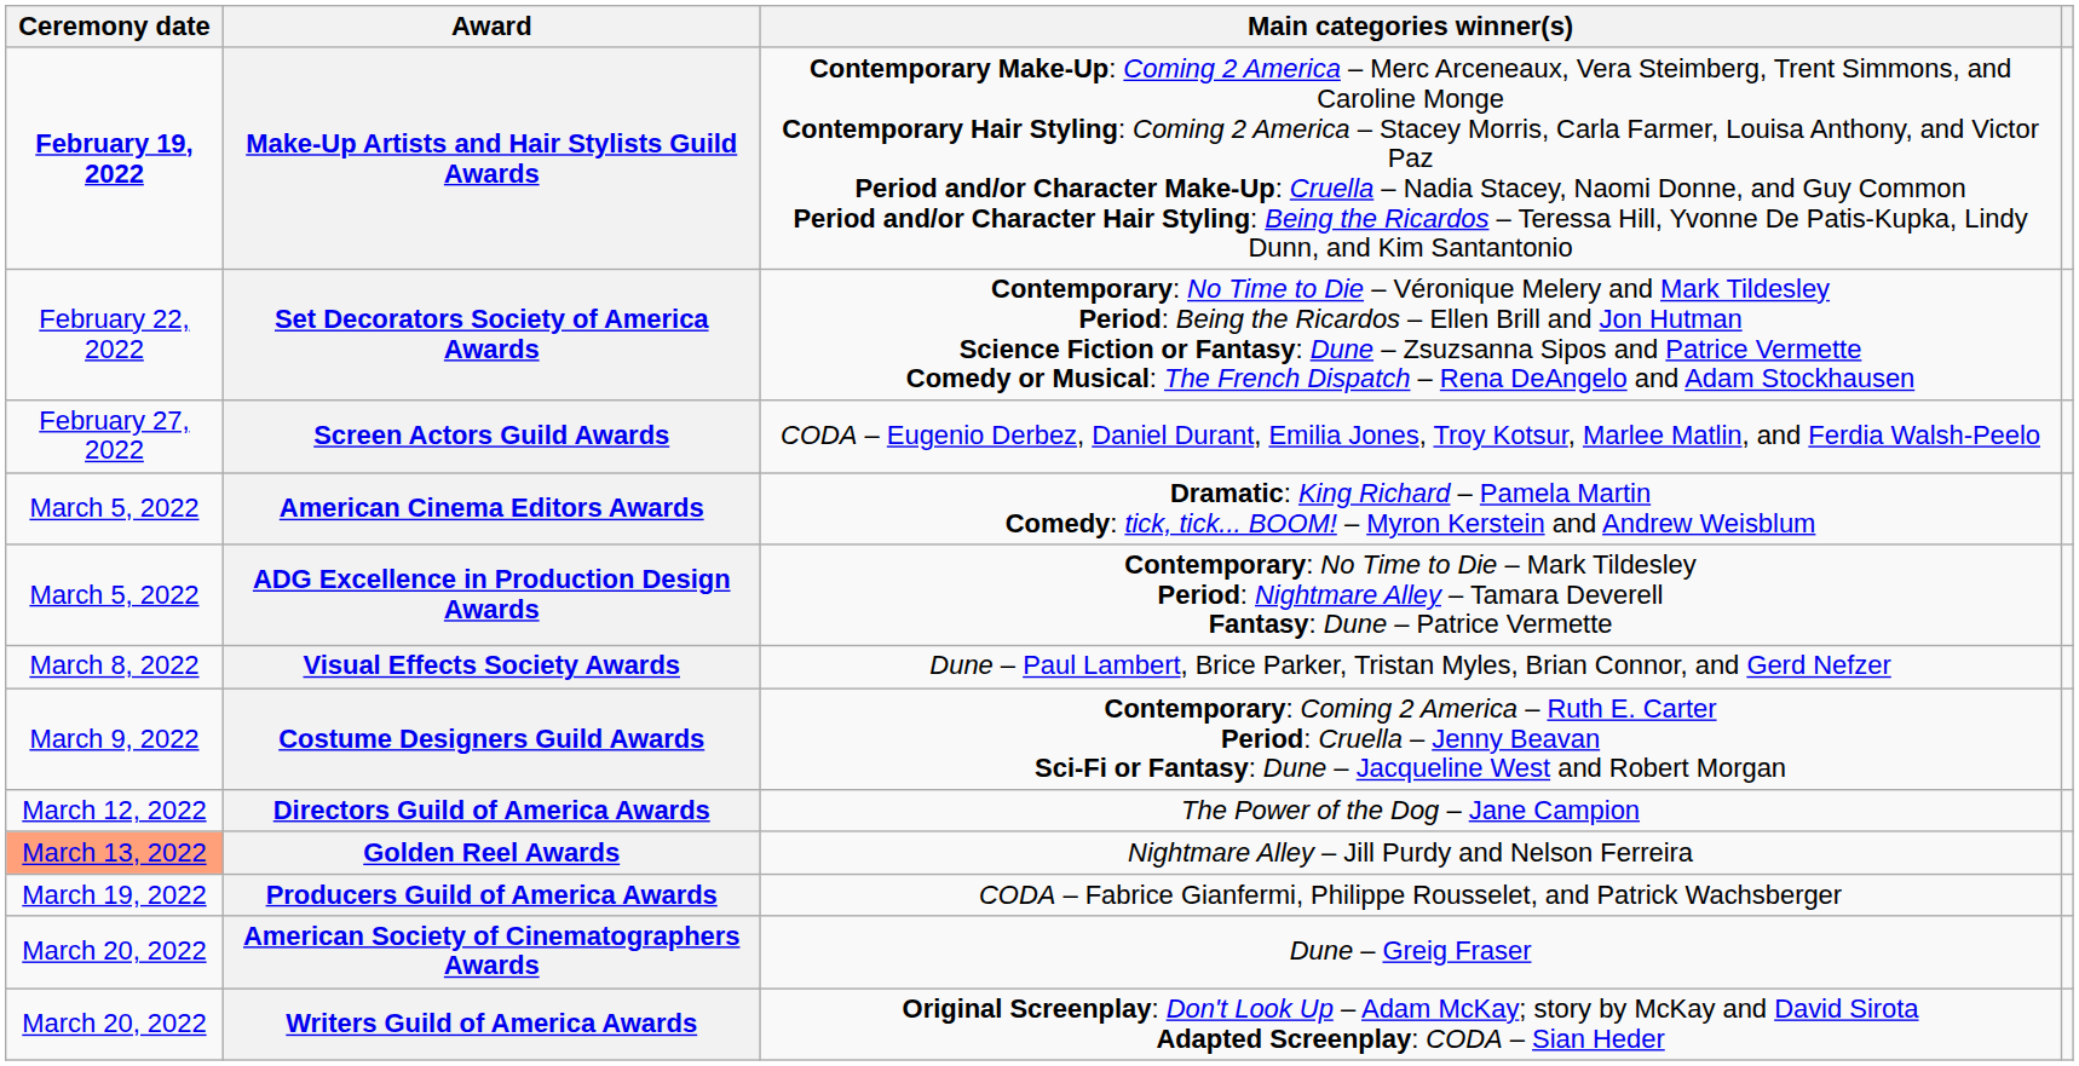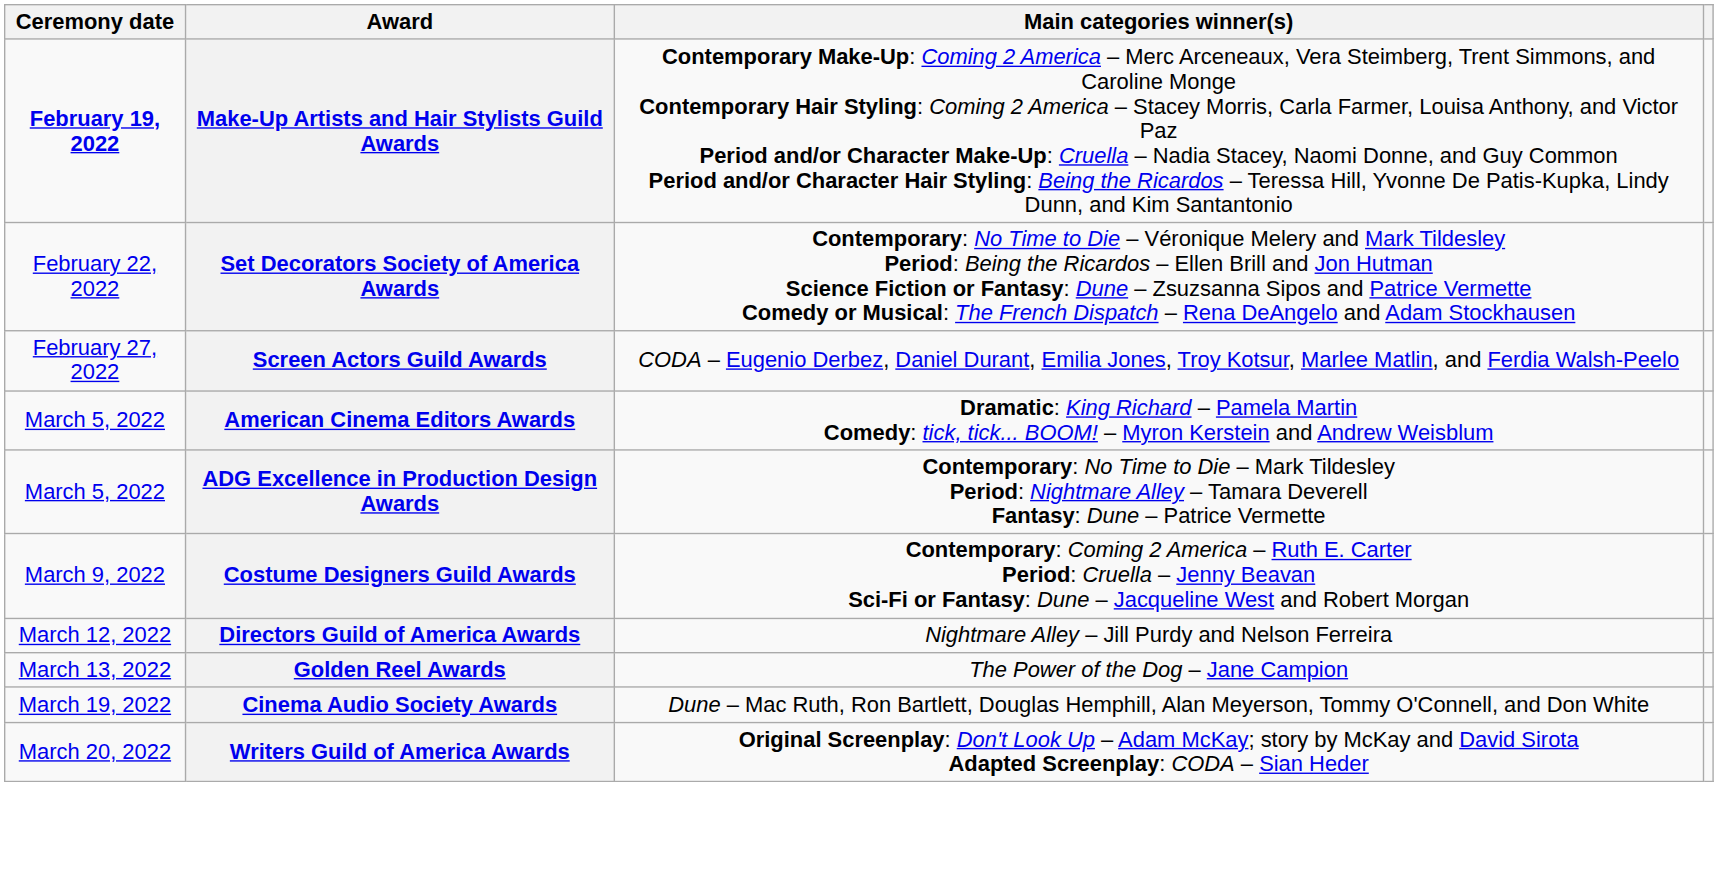 <table class="wikitable plainrowheaders" style="text-align:center;">
 <tr>
 <th>Ceremony date</th>
 <th>Award</th>
 <th>Main categories winner(s)</th>
 <th></th>
 </tr>
 <tr>
 <td><strong><a href='#'>February 19, 2022</a></strong></td>
 <th scope="row"><a href='#'>Make-Up Artists and Hair Stylists Guild Awards</a></th>
 <td><strong>Contemporary Make-Up</strong>: <em><a href='#'>Coming 2 America</a></em> – Merc Arceneaux, Vera Steimberg, Trent Simmons, and Caroline Monge<br><strong>Contemporary Hair Styling</strong>: <em>Coming 2 America</em> – Stacey Morris, Carla Farmer, Louisa Anthony, and Victor Paz<br><strong>Period and/or Character Make-Up</strong>: <em><a href='#'>Cruella</a></em> – Nadia Stacey, Naomi Donne, and Guy Common<br><strong>Period and/or Character Hair Styling</strong>: <em><a href='#'>Being the Ricardos</a></em> – Teressa Hill, Yvonne De Patis-Kupka, Lindy Dunn, and Kim Santantonio</td>
 <td></td>
 </tr>
 <tr>
 <td><a href='#'>February 22, 2022</a></td>
 <th scope="row"><a href='#'>Set Decorators Society of America Awards</a></th>
 <td><strong>Contemporary</strong>: <em><a href='#'>No Time to Die</a></em> – Véronique Melery and <a href='#'>Mark Tildesley</a><br><strong>Period</strong>: <em>Being the Ricardos</em> – Ellen Brill and <a href='#'>Jon Hutman</a><br><strong>Science Fiction or Fantasy</strong>: <em><a href='#'>Dune</a></em> – Zsuzsanna Sipos and <a href='#'>Patrice Vermette</a><br><strong>Comedy or Musical</strong>: <em><a href='#'>The French Dispatch</a></em> – <a href='#'>Rena DeAngelo</a> and <a href='#'>Adam Stockhausen</a></td>
 <td></td>
 </tr>
 <tr>
 <td><a href='#'>February 27, 2022</a></td>
 <th scope="row"><a href='#'>Screen Actors Guild Awards</a></th>
 <td><em>CODA</em> – <a href='#'>Eugenio Derbez</a>, <a href='#'>Daniel Durant</a>, <a href='#'>Emilia Jones</a>, <a href='#'>Troy Kotsur</a>, <a href='#'>Marlee Matlin</a>, and <a href='#'>Ferdia Walsh-Peelo</a></td>
 <td></td>
 </tr>
 <tr>
 <td><a href='#'>March 5, 2022</a></td>
 <th scope="row"><a href='#'>American Cinema Editors Awards</a></th>
 <td><strong>Dramatic</strong>: <em><a href='#'>King Richard</a></em> – <a href='#'>Pamela Martin</a><br><strong>Comedy</strong>: <em><a href='#'>tick, tick... BOOM!</a></em> – <a href='#'>Myron Kerstein</a> and <a href='#'>Andrew Weisblum</a></td>
 <td></td>
 </tr>
 <tr>
 <td><a href='#'>March 5, 2022</a></td>
 <th scope="row"><a href='#'>ADG Excellence in Production Design Awards</a></th>
 <td><strong>Contemporary</strong>: <em>No Time to Die</em> – Mark Tildesley<br><strong>Period</strong>: <em><a href='#'>Nightmare Alley</a></em> – Tamara Deverell<br><strong>Fantasy</strong>: <em>Dune</em> – Patrice Vermette</td>
 <td></td>
 </tr>
 <tr>
-<td><a href='#'>March 8, 2022</a></td>
-<th scope="row"><a href='#'>Visual Effects Society Awards</a></th>
-<td><em>Dune</em> – <a href='#'>Paul Lambert</a>, Brice Parker, Tristan Myles, Brian Connor, and <a href='#'>Gerd Nefzer</a></td>
-<td></td>
-</tr>
-<tr>
 <td><a href='#'>March 9, 2022</a></td>
 <th scope="row"><a href='#'>Costume Designers Guild Awards</a></th>
 <td><strong>Contemporary</strong>: <em>Coming 2 America</em> – <a href='#'>Ruth E. Carter</a><br><strong>Period</strong>: <em>Cruella</em> – <a href='#'>Jenny Beavan</a><br><strong>Sci-Fi or Fantasy</strong>: <em>Dune</em> – <a href='#'>Jacqueline West</a> and Robert Morgan</td>
 <td></td>
 </tr>
 <tr>
 <td><a href='#'>March 12, 2022</a></td>
 <th scope="row"><a href='#'>Directors Guild of America Awards</a></th>
+<td><em>Nightmare Alley</em> – Jill Purdy and Nelson Ferreira</td>
+<td></td>
+</tr>
+<tr>
+<td><a href='#'>March 13, 2022</a></td>
+<th scope="row"><a href='#'>Golden Reel Awards</a></th>
 <td><em>The Power of the Dog</em> – <a href='#'>Jane Campion</a></td>
 <td></td>
 </tr>
 <tr>
-<td style="background: lightsalmon;"><a href='#'>March 13, 2022</a></td>
-<th scope="row"><a href='#'>Golden Reel Awards</a></th>
-<td><em>Nightmare Alley</em> – Jill Purdy and Nelson Ferreira</td>
-<td></td>
-</tr>
-<tr>
 <td><a href='#'>March 19, 2022</a></td>
-<th scope="row"><a href='#'>Producers Guild of America Awards</a></th>
-<td><em>CODA</em> – Fabrice Gianfermi, Philippe Rousselet, and Patrick Wachsberger</td>
-<td></td>
-</tr>
-<tr>
-<td><a href='#'>March 20, 2022</a></td>
-<th scope="row"><a href='#'>American Society of Cinematographers Awards</a></th>
-<td><em>Dune</em> – <a href='#'>Greig Fraser</a></td>
+<th scope="row"><a href='#'>Cinema Audio Society Awards</a></th>
+<td><em>Dune</em> – Mac Ruth, Ron Bartlett, Douglas Hemphill, Alan Meyerson, Tommy O'Connell, and Don White</td>
 <td></td>
 </tr>
 <tr>
 <td><a href='#'>March 20, 2022</a></td>
 <th scope="row"><a href='#'>Writers Guild of America Awards</a></th>
 <td><strong>Original Screenplay</strong>: <em><a href='#'>Don't Look Up</a></em> – <a href='#'>Adam McKay</a>; story by McKay and <a href='#'>David Sirota</a><br><strong>Adapted Screenplay</strong>: <em>CODA</em> – <a href='#'>Sian Heder</a></td>
 <td></td>
 </tr>
 </table>
